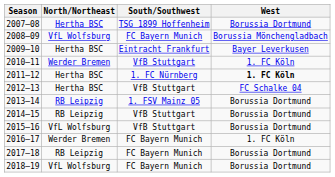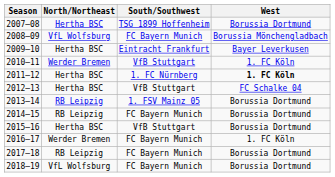 <table class="wikitable">
 <tr>
 <th>Season</th>
 <th>North/Northeast</th>
 <th>South/Southwest</th>
 <th>West</th>
 </tr>
 <tr align="center">
 <td>2007–08</td>
 <td><a href='#'>Hertha BSC</a></td>
 <td><a href='#'>TSG 1899 Hoffenheim</a></td>
 <td><a href='#'>Borussia Dortmund</a></td>
 </tr>
 <tr align="center">
 <td>2008–09</td>
 <td><a href='#'>VfL Wolfsburg</a></td>
 <td><a href='#'>FC Bayern Munich</a></td>
 <td><a href='#'>Borussia Mönchengladbach</a></td>
 </tr>
 <tr align="center">
 <td>2009–10</td>
 <td>Hertha BSC</td>
 <td><a href='#'>Eintracht Frankfurt</a></td>
 <td><a href='#'>Bayer Leverkusen</a></td>
 </tr>
 <tr align="center">
 <td>2010–11</td>
 <td><a href='#'>Werder Bremen</a></td>
 <td><a href='#'>VfB Stuttgart</a></td>
 <td><a href='#'>1. FC Köln</a></td>
 </tr>
 <tr align="center">
 <td>2011–12</td>
 <td>Hertha BSC</td>
 <td><a href='#'>1. FC Nürnberg</a></td>
 <td><strong>1. FC Köln</strong></td>
 </tr>
 <tr align="center">
 <td>2012–13</td>
 <td>Hertha BSC</td>
 <td>VfB Stuttgart</td>
 <td><a href='#'>FC Schalke 04</a></td>
 </tr>
 <tr align="center">
 <td>2013–14</td>
 <td><a href='#'>RB Leipzig</a></td>
 <td><a href='#'>1. FSV Mainz 05</a></td>
 <td>Borussia Dortmund</td>
 </tr>
 <tr align="center">
 <td>2014–15</td>
 <td>RB Leipzig</td>
-<td>VfB Stuttgart</td>
+<td>FC Bayern Munich</td>
 <td>Borussia Dortmund</td>
 </tr>
 <tr align="center">
 <td>2015–16</td>
-<td>VfL Wolfsburg</td>
+<td>Hertha BSC</td>
 <td>VfB Stuttgart</td>
 <td>Borussia Dortmund</td>
 </tr>
 <tr align="center">
 <td>2016–17</td>
 <td>Werder Bremen</td>
 <td>FC Bayern Munich</td>
 <td>1. FC Köln</td>
 </tr>
 <tr align="center">
 <td>2017–18</td>
 <td>RB Leipzig</td>
 <td>FC Bayern Munich</td>
 <td>Borussia Dortmund</td>
 </tr>
 <tr align="center">
 <td>2018–19</td>
 <td>VfL Wolfsburg</td>
 <td>FC Bayern Munich</td>
 <td>Borussia Dortmund</td>
 </tr>
 </table>
